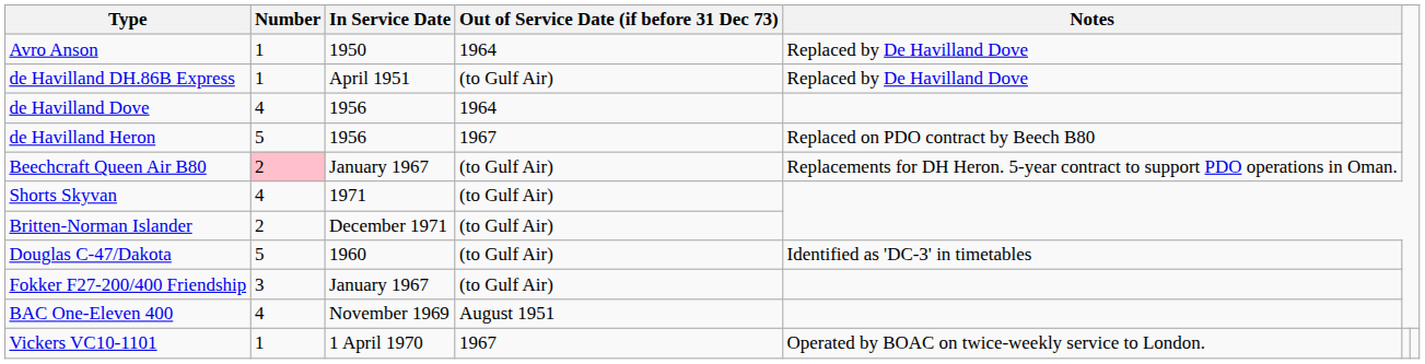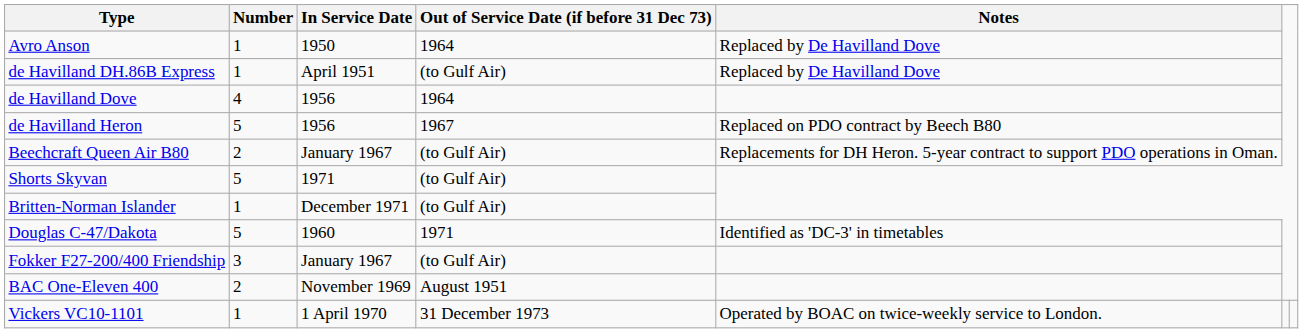 <table class="wikitable">
 <tr>
 <th>Type</th>
 <th>Number</th>
 <th>In Service Date</th>
 <th>Out of Service Date (if before 31 Dec 73)</th>
 <th>Notes</th>
 </tr>
 <tr>
 <td><a href='#'>Avro Anson</a></td>
 <td>1</td>
 <td>1950</td>
 <td>1964</td>
 <td>Replaced by <a href='#'>De Havilland Dove</a></td>
 </tr>
 <tr>
 <td><a href='#'>de Havilland DH.86B Express</a></td>
 <td>1</td>
 <td>April 1951</td>
 <td>(to Gulf Air)</td>
 <td>Replaced by <a href='#'>De Havilland Dove</a></td>
 </tr>
 <tr>
 <td><a href='#'>de Havilland Dove</a></td>
 <td>4</td>
 <td>1956</td>
 <td>1964</td>
 <td></td>
 </tr>
 <tr>
 <td><a href='#'>de Havilland Heron</a></td>
 <td>5</td>
 <td>1956</td>
 <td>1967</td>
 <td>Replaced on PDO contract by Beech B80</td>
 </tr>
 <tr>
 <td><a href='#'>Beechcraft Queen Air B80</a></td>
-<td style="background: pink;">2</td>
+<td>2</td>
 <td>January 1967</td>
 <td>(to Gulf Air)</td>
 <td>Replacements for DH Heron. 5-year contract to support <a href='#'>PDO</a> operations in Oman.</td>
 </tr>
 <tr>
 <td><a href='#'>Shorts Skyvan</a></td>
-<td>4</td>
+<td>5</td>
 <td>1971</td>
 <td>(to Gulf Air)</td>
 </tr>
 <tr>
 <td><a href='#'>Britten-Norman Islander</a></td>
-<td>2</td>
+<td>1</td>
 <td>December 1971</td>
 <td>(to Gulf Air)</td>
 </tr>
 <tr>
 <td><a href='#'>Douglas C-47/Dakota</a></td>
 <td>5</td>
 <td>1960</td>
-<td>(to Gulf Air)</td>
+<td>1971</td>
 <td>Identified as 'DC-3' in timetables</td>
 </tr>
 <tr>
 <td><a href='#'>Fokker F27-200/400 Friendship</a></td>
 <td>3</td>
 <td>January 1967</td>
 <td>(to Gulf Air)</td>
 <td></td>
 </tr>
 <tr>
 <td><a href='#'>BAC One-Eleven 400</a></td>
-<td>4</td>
+<td>2</td>
 <td>November 1969</td>
 <td>August 1951</td>
 <td></td>
 </tr>
 <tr>
 <td><a href='#'>Vickers VC10-1101</a></td>
 <td>1</td>
 <td>1 April 1970</td>
-<td>1967</td>
+<td>31 December 1973</td>
 <td>Operated by BOAC on twice-weekly service to London.</td>
 <td></td>
 <td></td>
 </tr>
 </table>
